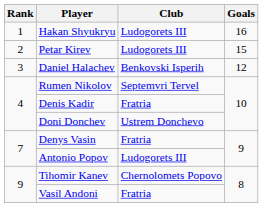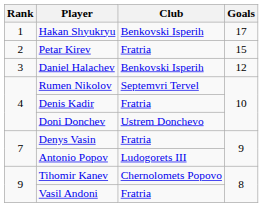 <table class="wikitable" style="text-align:center">
 <tr>
 <th>Rank</th>
 <th>Player</th>
 <th>Club</th>
 <th>Goals</th>
 </tr>
 <tr>
 <td>1</td>
 <td align="left"> <a href='#'>Hakan Shyukryu</a></td>
-<td align="left"><a href='#'>Ludogorets III</a></td>
-<td>16</td>
+<td align="left"><a href='#'>Benkovski Isperih</a></td>
+<td>17</td>
 </tr>
 <tr>
 <td>2</td>
 <td align="left"> <a href='#'>Petar Kirev</a></td>
-<td align="left"><a href='#'>Ludogorets III</a></td>
+<td align="left"><a href='#'>Fratria</a></td>
 <td>15</td>
 </tr>
 <tr>
 <td rowspan=1>3</td>
 <td align="left"> <a href='#'>Daniel Halachev</a></td>
 <td align="left"><a href='#'>Benkovski Isperih</a></td>
 <td>12</td>
 </tr>
 <tr>
 <td rowspan=3>4</td>
 <td align="left"> <a href='#'>Rumen Nikolov</a></td>
 <td align="left"><a href='#'>Septemvri Tervel</a></td>
 <td rowspan=3>10</td>
 </tr>
 <tr>
 <td align="left"> <a href='#'>Denis Kadir</a></td>
 <td align="left"><a href='#'>Fratria</a></td>
 </tr>
 <tr>
 <td align="left"> <a href='#'>Doni Donchev</a></td>
 <td align="left"><a href='#'>Ustrem Donchevo</a></td>
 </tr>
 <tr>
 <td rowspan=2>7</td>
 <td align="left"> <a href='#'>Denys Vasin</a></td>
 <td align="left"><a href='#'>Fratria</a></td>
 <td rowspan=2>9</td>
 </tr>
 <tr>
 <td align="left"> <a href='#'>Antonio Popov</a></td>
 <td align="left"><a href='#'>Ludogorets III</a></td>
 </tr>
 <tr>
 <td rowspan=2>9</td>
 <td align="left"> <a href='#'>Tihomir Kanev</a></td>
 <td align="left"><a href='#'>Chernolomets Popovo</a></td>
 <td rowspan=2>8</td>
 </tr>
 <tr>
 <td align="left"> <a href='#'>Vasil Andoni</a></td>
 <td align="left"><a href='#'>Fratria</a></td>
 </tr>
 </table>
